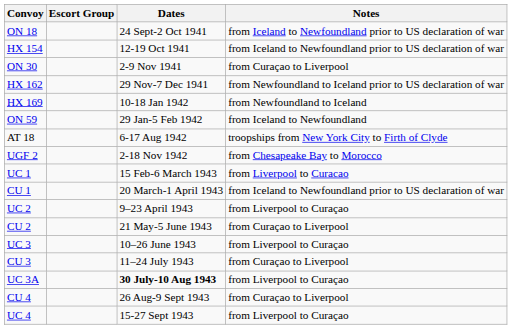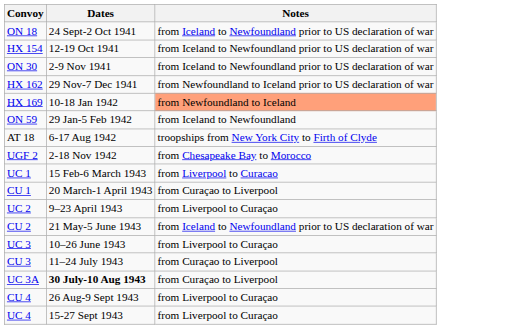 <table class="wikitable">
 <tr>
 <th>Convoy</th>
-<th>Escort Group</th>
 <th>Dates</th>
 <th>Notes</th>
 </tr>
 <tr>
 <td><a href='#'>ON 18</a></td>
-<td></td>
 <td>24 Sept-2 Oct 1941</td>
 <td>from <a href='#'>Iceland</a> to <a href='#'>Newfoundland</a> prior to US declaration of war</td>
 </tr>
 <tr>
 <td><a href='#'>HX 154</a></td>
-<td></td>
 <td>12-19 Oct 1941</td>
 <td>from Iceland to Newfoundland prior to US declaration of war</td>
 </tr>
 <tr>
 <td><a href='#'>ON 30</a></td>
-<td></td>
 <td>2-9 Nov 1941</td>
-<td>from Curaçao to Liverpool</td>
+<td>from Iceland to Newfoundland prior to US declaration of war</td>
 </tr>
 <tr>
 <td><a href='#'>HX 162</a></td>
-<td></td>
 <td>29 Nov-7 Dec 1941</td>
 <td>from Newfoundland to Iceland prior to US declaration of war</td>
 </tr>
 <tr>
 <td><a href='#'>HX 169</a></td>
-<td></td>
 <td>10-18 Jan 1942</td>
-<td>from Newfoundland to Iceland</td>
+<td style="background: lightsalmon;">from Newfoundland to Iceland</td>
 </tr>
 <tr>
 <td><a href='#'>ON 59</a></td>
-<td></td>
 <td>29 Jan-5 Feb 1942</td>
 <td>from Iceland to Newfoundland</td>
 </tr>
 <tr>
 <td>AT 18</td>
-<td></td>
 <td>6-17 Aug 1942</td>
 <td>troopships from <a href='#'>New York City</a> to <a href='#'>Firth of Clyde</a></td>
 </tr>
 <tr>
 <td><a href='#'>UGF 2</a></td>
-<td></td>
 <td>2-18 Nov 1942</td>
 <td>from <a href='#'>Chesapeake Bay</a> to <a href='#'>Morocco</a></td>
 </tr>
 <tr>
 <td><a href='#'>UC 1</a></td>
-<td></td>
 <td>15 Feb-6 March 1943</td>
 <td>from <a href='#'>Liverpool</a> to <a href='#'>Curacao</a></td>
 </tr>
 <tr>
 <td><a href='#'>CU 1</a></td>
-<td></td>
 <td>20 March-1 April 1943</td>
-<td>from Iceland to Newfoundland prior to US declaration of war</td>
+<td>from Curaçao to Liverpool</td>
 </tr>
 <tr>
 <td><a href='#'>UC 2</a></td>
-<td></td>
 <td>9–23 April 1943</td>
 <td>from Liverpool to Curaçao</td>
 </tr>
 <tr>
 <td><a href='#'>CU 2</a></td>
-<td></td>
 <td>21 May-5 June 1943</td>
-<td>from Curaçao to Liverpool</td>
+<td>from <a href='#'>Iceland</a> to <a href='#'>Newfoundland</a> prior to US declaration of war</td>
 </tr>
 <tr>
 <td><a href='#'>UC 3</a></td>
-<td></td>
 <td>10–26 June 1943</td>
 <td>from Liverpool to Curaçao</td>
 </tr>
 <tr>
 <td><a href='#'>CU 3</a></td>
-<td></td>
 <td>11–24 July 1943</td>
 <td>from Curaçao to Liverpool</td>
 </tr>
 <tr>
 <td><a href='#'>UC 3A</a></td>
-<td></td>
 <td><strong>30 July-10 Aug 1943</strong></td>
+<td>from Curaçao to Liverpool</td>
+</tr>
+<tr>
+<td><a href='#'>CU 4</a></td>
+<td>26 Aug-9 Sept 1943</td>
 <td>from Liverpool to Curaçao</td>
 </tr>
 <tr>
-<td><a href='#'>CU 4</a></td>
-<td></td>
-<td>26 Aug-9 Sept 1943</td>
-<td>from Curaçao to Liverpool</td>
-</tr>
-<tr>
 <td><a href='#'>UC 4</a></td>
-<td></td>
 <td>15-27 Sept 1943</td>
 <td>from Liverpool to Curaçao</td>
 </tr>
 </table>
